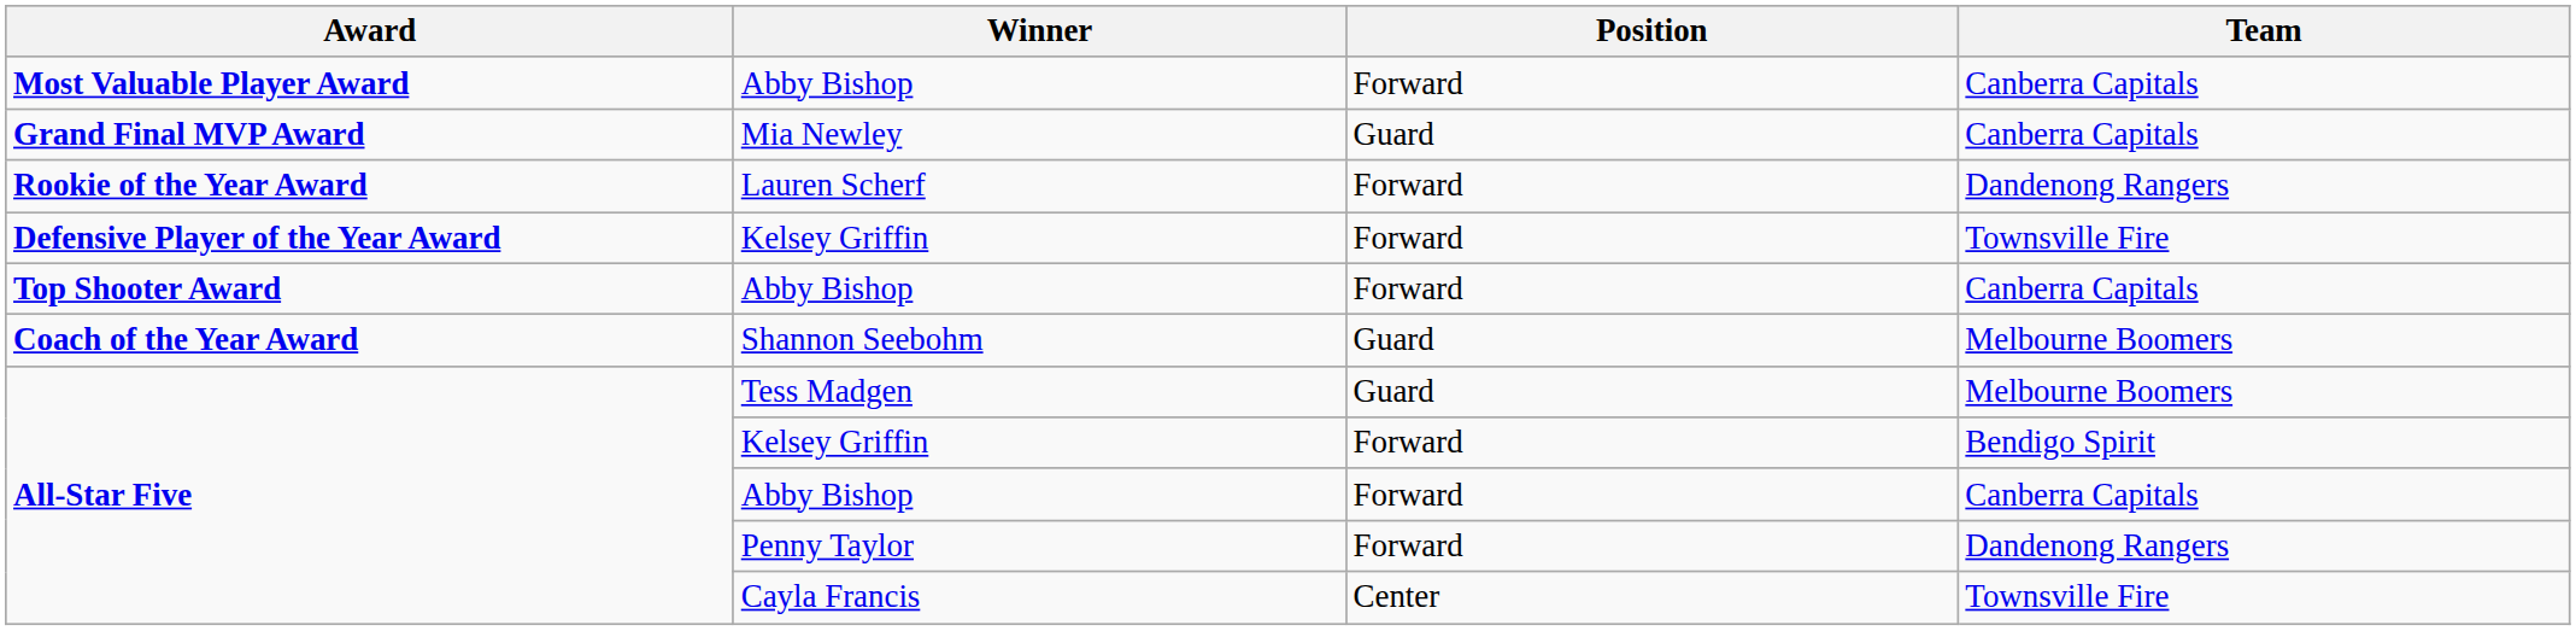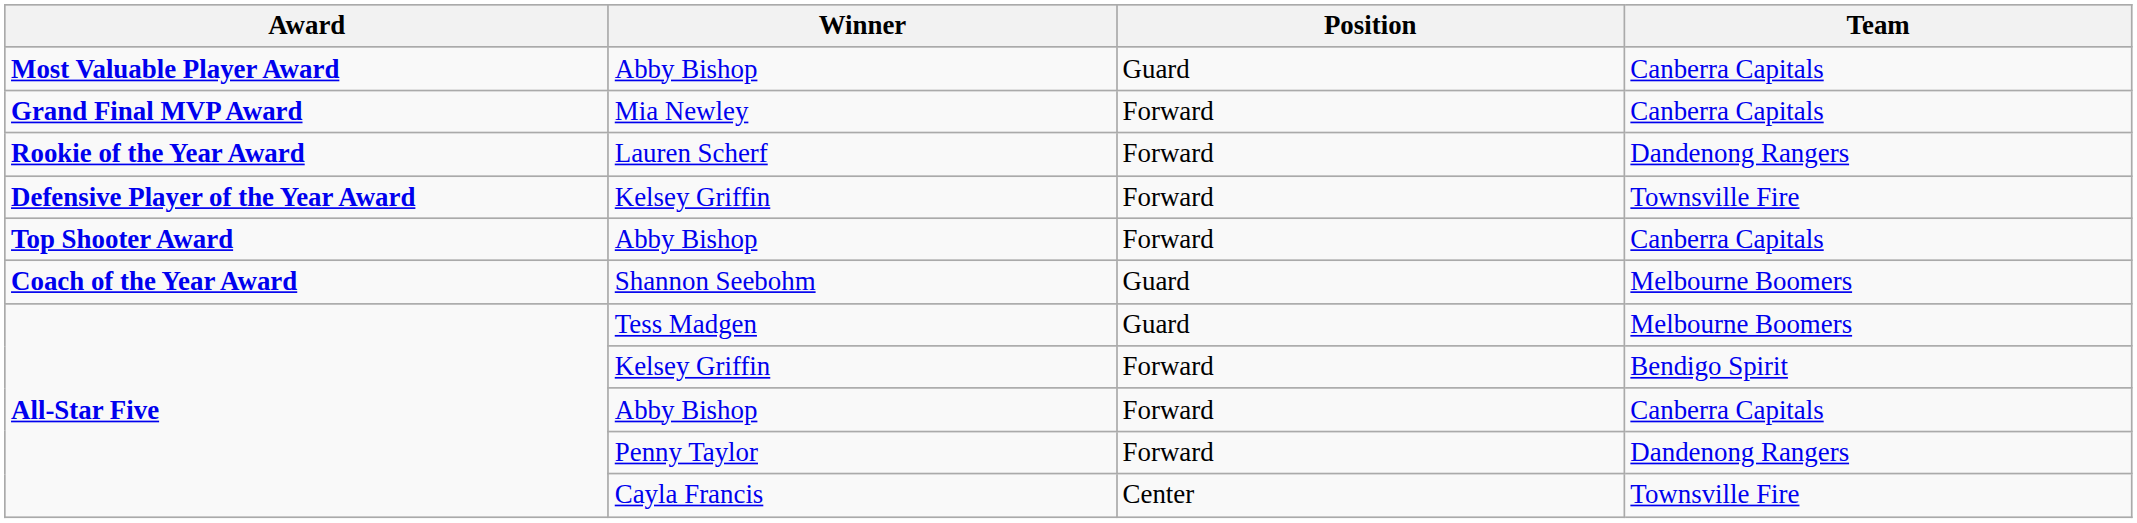 <table class="wikitable" style="width: 80%">
 <tr>
 <th colspan=1 width=150>Award</th>
 <th width=125>Winner</th>
 <th width=125>Position</th>
 <th width=125>Team</th>
 </tr>
 <tr>
 <td><strong><a href='#'>Most Valuable Player Award</a></strong></td>
 <td><a href='#'>Abby Bishop</a></td>
-<td>Forward</td>
+<td>Guard</td>
 <td><a href='#'>Canberra Capitals</a></td>
 </tr>
 <tr>
 <td><strong><a href='#'>Grand Final MVP Award</a></strong></td>
 <td><a href='#'>Mia Newley</a></td>
-<td>Guard</td>
+<td>Forward</td>
 <td><a href='#'>Canberra Capitals</a></td>
 </tr>
 <tr>
 <td><strong><a href='#'>Rookie of the Year Award</a></strong></td>
 <td><a href='#'>Lauren Scherf</a></td>
 <td>Forward</td>
 <td><a href='#'>Dandenong Rangers</a></td>
 </tr>
 <tr>
 <td><strong><a href='#'>Defensive Player of the Year Award</a></strong></td>
 <td><a href='#'>Kelsey Griffin</a></td>
 <td>Forward</td>
 <td><a href='#'>Townsville Fire</a></td>
 </tr>
 <tr>
 <td><strong><a href='#'>Top Shooter Award</a></strong></td>
 <td><a href='#'>Abby Bishop</a></td>
 <td>Forward</td>
 <td><a href='#'>Canberra Capitals</a></td>
 </tr>
 <tr>
 <td><strong><a href='#'>Coach of the Year Award</a></strong></td>
 <td><a href='#'>Shannon Seebohm</a></td>
 <td>Guard</td>
 <td><a href='#'>Melbourne Boomers</a></td>
 </tr>
 <tr>
 <td rowspan=5><strong><a href='#'>All-Star Five</a></strong></td>
 <td><a href='#'>Tess Madgen</a></td>
 <td>Guard</td>
 <td><a href='#'>Melbourne Boomers</a></td>
 </tr>
 <tr>
 <td><a href='#'>Kelsey Griffin</a></td>
 <td>Forward</td>
 <td><a href='#'>Bendigo Spirit</a></td>
 </tr>
 <tr>
 <td><a href='#'>Abby Bishop</a></td>
 <td>Forward</td>
 <td><a href='#'>Canberra Capitals</a></td>
 </tr>
 <tr>
 <td><a href='#'>Penny Taylor</a></td>
 <td>Forward</td>
 <td><a href='#'>Dandenong Rangers</a></td>
 </tr>
 <tr>
 <td><a href='#'>Cayla Francis</a></td>
 <td>Center</td>
 <td><a href='#'>Townsville Fire</a></td>
 </tr>
 </table>
